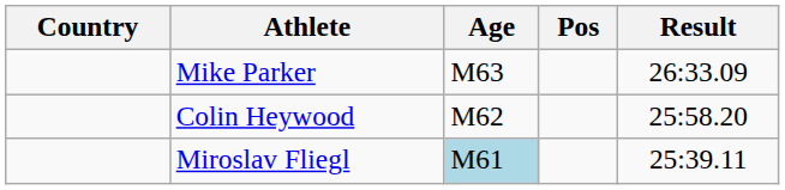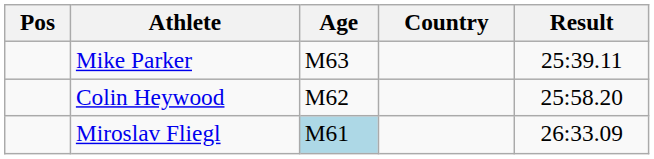 <table class="wikitable"  style="text-align:center; width:50%;">
 <tr>
-<th>Country</th>
+<th>Pos</th>
 <th>Athlete</th>
 <th>Age</th>
-<th>Pos</th>
+<th>Country</th>
 <th>Result</th>
 </tr>
 <tr>
-<td align=left></td>
+<td align=center></td>
 <td align=left><a href='#'>Mike Parker</a></td>
 <td align=left>M63</td>
-<td align=center></td>
-<td>26:33.09</td>
+<td align=left></td>
+<td>25:39.11</td>
 </tr>
 <tr>
-<td align=left></td>
+<td align=center></td>
 <td align=left><a href='#'>Colin Heywood</a></td>
 <td align=left>M62</td>
-<td align=center></td>
+<td align=left></td>
 <td>25:58.20</td>
 </tr>
 <tr>
-<td align=left></td>
+<td align=center></td>
 <td align=left><a href='#'>Miroslav Fliegl</a></td>
 <td align=left style="background: lightblue;">M61</td>
-<td align=center></td>
-<td>25:39.11</td>
+<td align=left></td>
+<td>26:33.09</td>
 </tr>
 </table>
